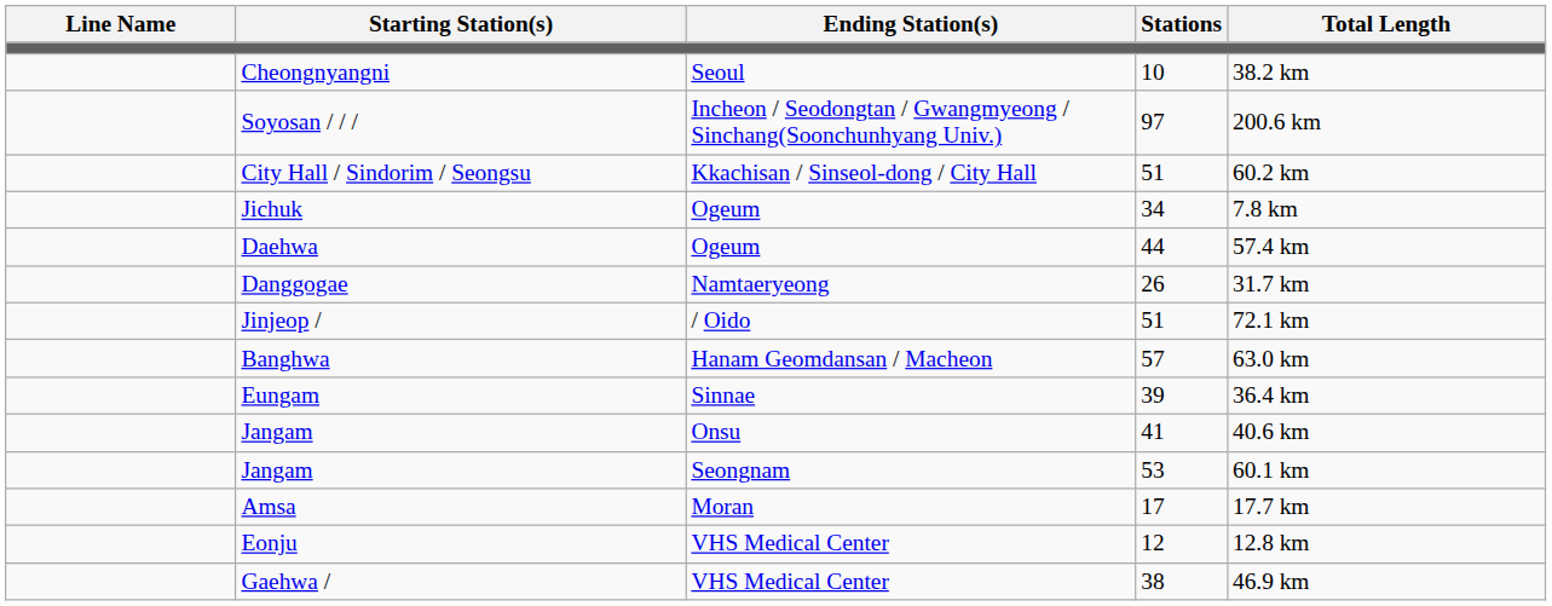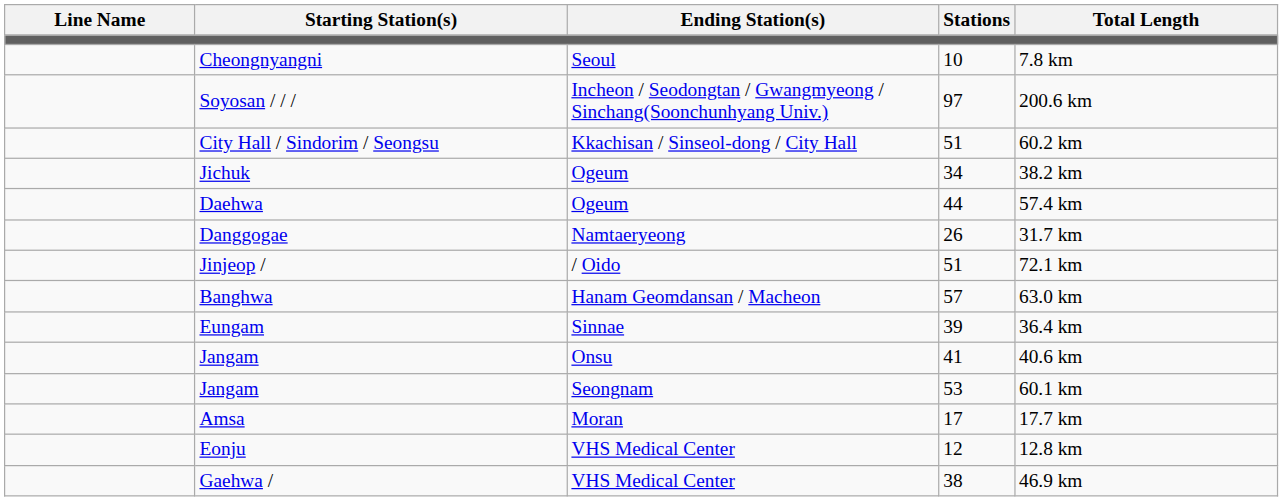 <table class="wikitable">
 <tr>
 <th width = "150pt">Line Name</th>
 <th width = "300pt">Starting Station(s)</th>
 <th width = "300pt">Ending Station(s)</th>
 <th width = "50pt">Stations</th>
 <th width = "210pt">Total Length<br></th>
 </tr>
 <tr style = "background:#606060; height: 2pt">
 <td colspan = "6"></td>
 </tr>
 <tr>
 <td></td>
 <td><a href='#'>Cheongnyangni</a></td>
 <td><a href='#'>Seoul</a></td>
 <td>10</td>
-<td>38.2 km</td>
+<td>7.8 km</td>
 </tr>
 <tr>
 <td></td>
 <td><a href='#'>Soyosan</a> /  /  / </td>
 <td><a href='#'>Incheon</a> / <a href='#'>Seodongtan</a> / <a href='#'>Gwangmyeong</a> / <a href='#'>Sinchang(Soonchunhyang Univ.)</a></td>
 <td>97</td>
 <td>200.6 km</td>
 </tr>
 <tr>
 <td></td>
 <td><a href='#'>City Hall</a>  / <a href='#'>Sindorim</a> / <a href='#'>Seongsu</a></td>
 <td><a href='#'>Kkachisan</a> / <a href='#'>Sinseol-dong</a> / <a href='#'>City Hall</a></td>
 <td>51</td>
 <td>60.2 km</td>
 </tr>
 <tr>
 <td></td>
 <td><a href='#'>Jichuk</a></td>
 <td><a href='#'>Ogeum</a></td>
 <td>34</td>
-<td>7.8 km</td>
+<td>38.2 km</td>
 </tr>
 <tr>
 <td></td>
 <td><a href='#'>Daehwa</a></td>
 <td><a href='#'>Ogeum</a></td>
 <td>44</td>
 <td>57.4 km</td>
 </tr>
 <tr>
 <td></td>
 <td><a href='#'>Danggogae</a></td>
 <td><a href='#'>Namtaeryeong</a></td>
 <td>26</td>
 <td>31.7 km</td>
 </tr>
 <tr>
 <td></td>
 <td><a href='#'>Jinjeop</a> / </td>
 <td> / <a href='#'>Oido</a></td>
 <td>51</td>
 <td>72.1 km</td>
 </tr>
 <tr>
 <td></td>
 <td><a href='#'>Banghwa</a></td>
 <td><a href='#'>Hanam Geomdansan</a> / <a href='#'>Macheon</a></td>
 <td>57</td>
 <td>63.0 km</td>
 </tr>
 <tr>
 <td></td>
 <td><a href='#'>Eungam</a></td>
 <td><a href='#'>Sinnae</a></td>
 <td>39</td>
 <td>36.4 km</td>
 </tr>
 <tr>
 <td></td>
 <td><a href='#'>Jangam</a></td>
 <td><a href='#'>Onsu</a></td>
 <td>41</td>
 <td>40.6 km</td>
 </tr>
 <tr>
 <td></td>
 <td><a href='#'>Jangam</a></td>
 <td><a href='#'>Seongnam</a></td>
 <td>53</td>
 <td>60.1 km</td>
 </tr>
 <tr>
 <td></td>
 <td><a href='#'>Amsa</a></td>
 <td><a href='#'>Moran</a></td>
 <td>17</td>
 <td>17.7 km</td>
 </tr>
 <tr>
 <td></td>
 <td><a href='#'>Eonju</a></td>
 <td><a href='#'>VHS Medical Center</a></td>
 <td>12</td>
 <td>12.8 km</td>
 </tr>
 <tr>
 <td></td>
 <td><a href='#'>Gaehwa</a> / </td>
 <td><a href='#'>VHS Medical Center</a></td>
 <td>38</td>
 <td>46.9 km</td>
 </tr>
 </table>
